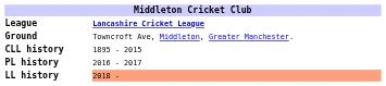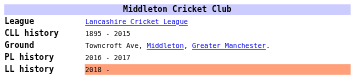 <table width=35% border=0 style="float:right;">
 <tr>
 <th colspan=2 style="background:#ccf"><span><strong>Middleton Cricket Club</strong></span></th>
 </tr>
 <tr>
 <td><strong>League</strong></td>
-<td><strong><small><a href='#'>Lancashire Cricket League</a></small></strong></td>
+<td><small><a href='#'>Lancashire Cricket League</a></small></td>
+</tr>
+<tr>
+<td><strong>CLL history</strong></td>
+<td><small>1895 - 2015</small></td>
 </tr>
 <tr>
 <td><strong>Ground</strong></td>
 <td><small>Towncroft Ave, <a href='#'>Middleton</a>, <a href='#'>Greater Manchester</a>.</small><br></td>
-</tr>
-<tr>
-<td><strong>CLL history</strong></td>
-<td><small>1895 - 2015</small></td>
 </tr>
 <tr>
 <td><strong>PL history</strong></td>
 <td><small>2016 - 2017</small></td>
 </tr>
 <tr>
 <td><strong>LL history</strong></td>
 <td style="background: lightsalmon;"><small>2018 -</small></td>
 </tr>
 <tr>
 </tr>
 </table>
